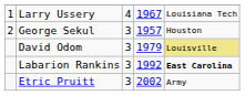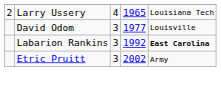 <table class="wikitable">
 <tr>
 </tr>
 <tr>
-<td>1</td>
+<td>2</td>
 <td>Larry Ussery</td>
 <td>4</td>
-<td><a href='#'>1967</a></td>
+<td><a href='#'>1965</a></td>
 <td style="font-size:80%;">Louisiana Tech</td>
-</tr>
-<tr>
-<td>2</td>
-<td>George Sekul</td>
-<td>3</td>
-<td><a href='#'>1957</a></td>
-<td style="font-size:80%;">Houston</td>
 </tr>
 <tr>
 <td></td>
 <td>David Odom</td>
 <td>3</td>
-<td><a href='#'>1979</a></td>
-<td style="background: khaki; font-size:80%;">Louisville</td>
+<td><a href='#'>1977</a></td>
+<td style="font-size:80%;">Louisville</td>
 </tr>
 <tr>
 <td></td>
 <td>Labarion Rankins</td>
 <td>3</td>
 <td><a href='#'>1992</a></td>
 <td style="font-size:80%;"><strong>East Carolina</strong></td>
 </tr>
 <tr>
 <td></td>
 <td><a href='#'>Etric Pruitt</a></td>
 <td>3</td>
 <td><a href='#'>2002</a></td>
 <td style="font-size:80%;">Army</td>
 </tr>
 </table>
